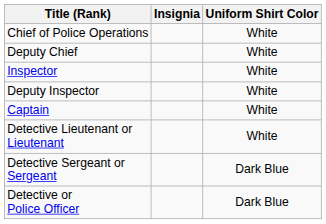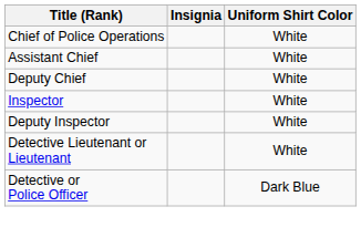 <table border="1" cellspacing="0" cellpadding="5" style="border-collapse:collapse;" class="wikitable">
 <tr>
 <th>Title (Rank)</th>
 <th>Insignia</th>
 <th>Uniform Shirt Color</th>
 </tr>
 <tr>
 <td>Chief of Police Operations</td>
+<td></td>
+<td style="text-align:center;">White</td>
+</tr>
+<tr>
+<td>Assistant Chief</td>
 <td></td>
 <td style="text-align:center;">White</td>
 </tr>
 <tr>
 <td>Deputy Chief</td>
 <td></td>
 <td style="text-align:center;">White</td>
 </tr>
 <tr>
 <td><a href='#'>Inspector</a></td>
 <td></td>
 <td style="text-align:center;">White</td>
 </tr>
 <tr>
 <td>Deputy Inspector</td>
 <td></td>
 <td style="text-align:center;">White</td>
 </tr>
 <tr>
-<td><a href='#'>Captain</a></td>
-<td></td>
-<td style="text-align:center;">White</td>
-</tr>
-<tr>
 <td>Detective Lieutenant or<br><a href='#'>Lieutenant</a></td>
 <td></td>
 <td style="text-align:center;">White</td>
-</tr>
-<tr>
-<td>Detective Sergeant or<br><a href='#'>Sergeant</a></td>
-<td></td>
-<td style="text-align:center;">Dark Blue</td>
 </tr>
 <tr>
 <td>Detective or<br><a href='#'>Police Officer</a></td>
 <td></td>
 <td style="text-align:center;">Dark Blue</td>
 </tr>
 </table>
